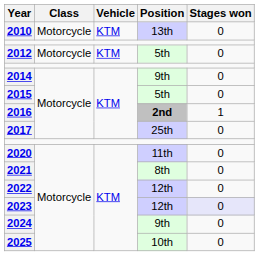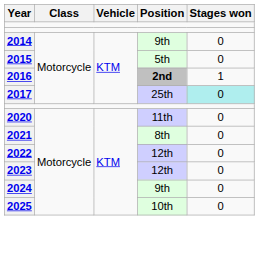 <table class="wikitable">
 <tr>
 <th>Year</th>
 <th>Class</th>
 <th>Vehicle</th>
 <th>Position</th>
 <th>Stages won</th>
 </tr>
 <tr>
-<th><a href='#'>2010</a></th>
-<td>Motorcycle</td>
-<td> <a href='#'>KTM</a></td>
-<td align="center" style="background:#CFCFFF;">13th</td>
-<td align="center">0</td>
-</tr>
-<tr>
 <td colspan="5"></td>
-</tr>
-<tr>
-<th><a href='#'>2012</a></th>
-<td>Motorcycle</td>
-<td> <a href='#'>KTM</a></td>
-<td align="center" style="background:#DFFFDF;">5th</td>
-<td align="center">0</td>
 </tr>
 <tr>
 <td colspan="5"></td>
 </tr>
 <tr>
 <th><a href='#'>2014</a></th>
 <td rowspan="4">Motorcycle</td>
 <td rowspan="4"> <a href='#'>KTM</a></td>
 <td align="center" style="background:#DFFFDF;">9th</td>
 <td align="center">0</td>
 </tr>
 <tr>
 <th><a href='#'>2015</a></th>
 <td align="center" style="background:#DFFFDF;">5th</td>
 <td align="center">0</td>
 </tr>
 <tr>
 <th><a href='#'>2016</a></th>
 <td align="center" style="background:silver;"><strong>2nd</strong></td>
 <td align="center">1</td>
 </tr>
 <tr>
 <th><a href='#'>2017</a></th>
 <td align="center" style="background:#CFCFFF;">25th</td>
-<td align="center">0</td>
+<td align="center" style="background: paleturquoise;">0</td>
 </tr>
 <tr>
 <td colspan="5"></td>
 </tr>
 <tr>
 <th><a href='#'>2020</a></th>
 <td rowspan="6">Motorcycle</td>
 <td rowspan="6"> <a href='#'>KTM</a></td>
 <td align="center" style="background:#CFCFFF;">11th</td>
 <td align="center">0</td>
 </tr>
 <tr>
 <th><a href='#'>2021</a></th>
 <td align="center" style="background:#DFFFDF;">8th</td>
 <td align="center">0</td>
 </tr>
 <tr>
 <th><a href='#'>2022</a></th>
 <td align="center" style="background:#CFCFFF;">12th</td>
 <td align="center">0</td>
 </tr>
 <tr>
 <th><a href='#'>2023</a></th>
 <td align="center" style="background:#CFCFFF;">12th</td>
-<td align="center" style="background: lavender;">0</td>
+<td align="center">0</td>
 </tr>
 <tr>
 <th><a href='#'>2024</a></th>
 <td align="center" style="background:#DFFFDF;">9th</td>
 <td align="center">0</td>
 </tr>
 <tr>
 <th><a href='#'>2025</a></th>
 <td align="center" style="background:#DFFFDF;">10th</td>
 <td align="center">0</td>
 </tr>
 </table>
